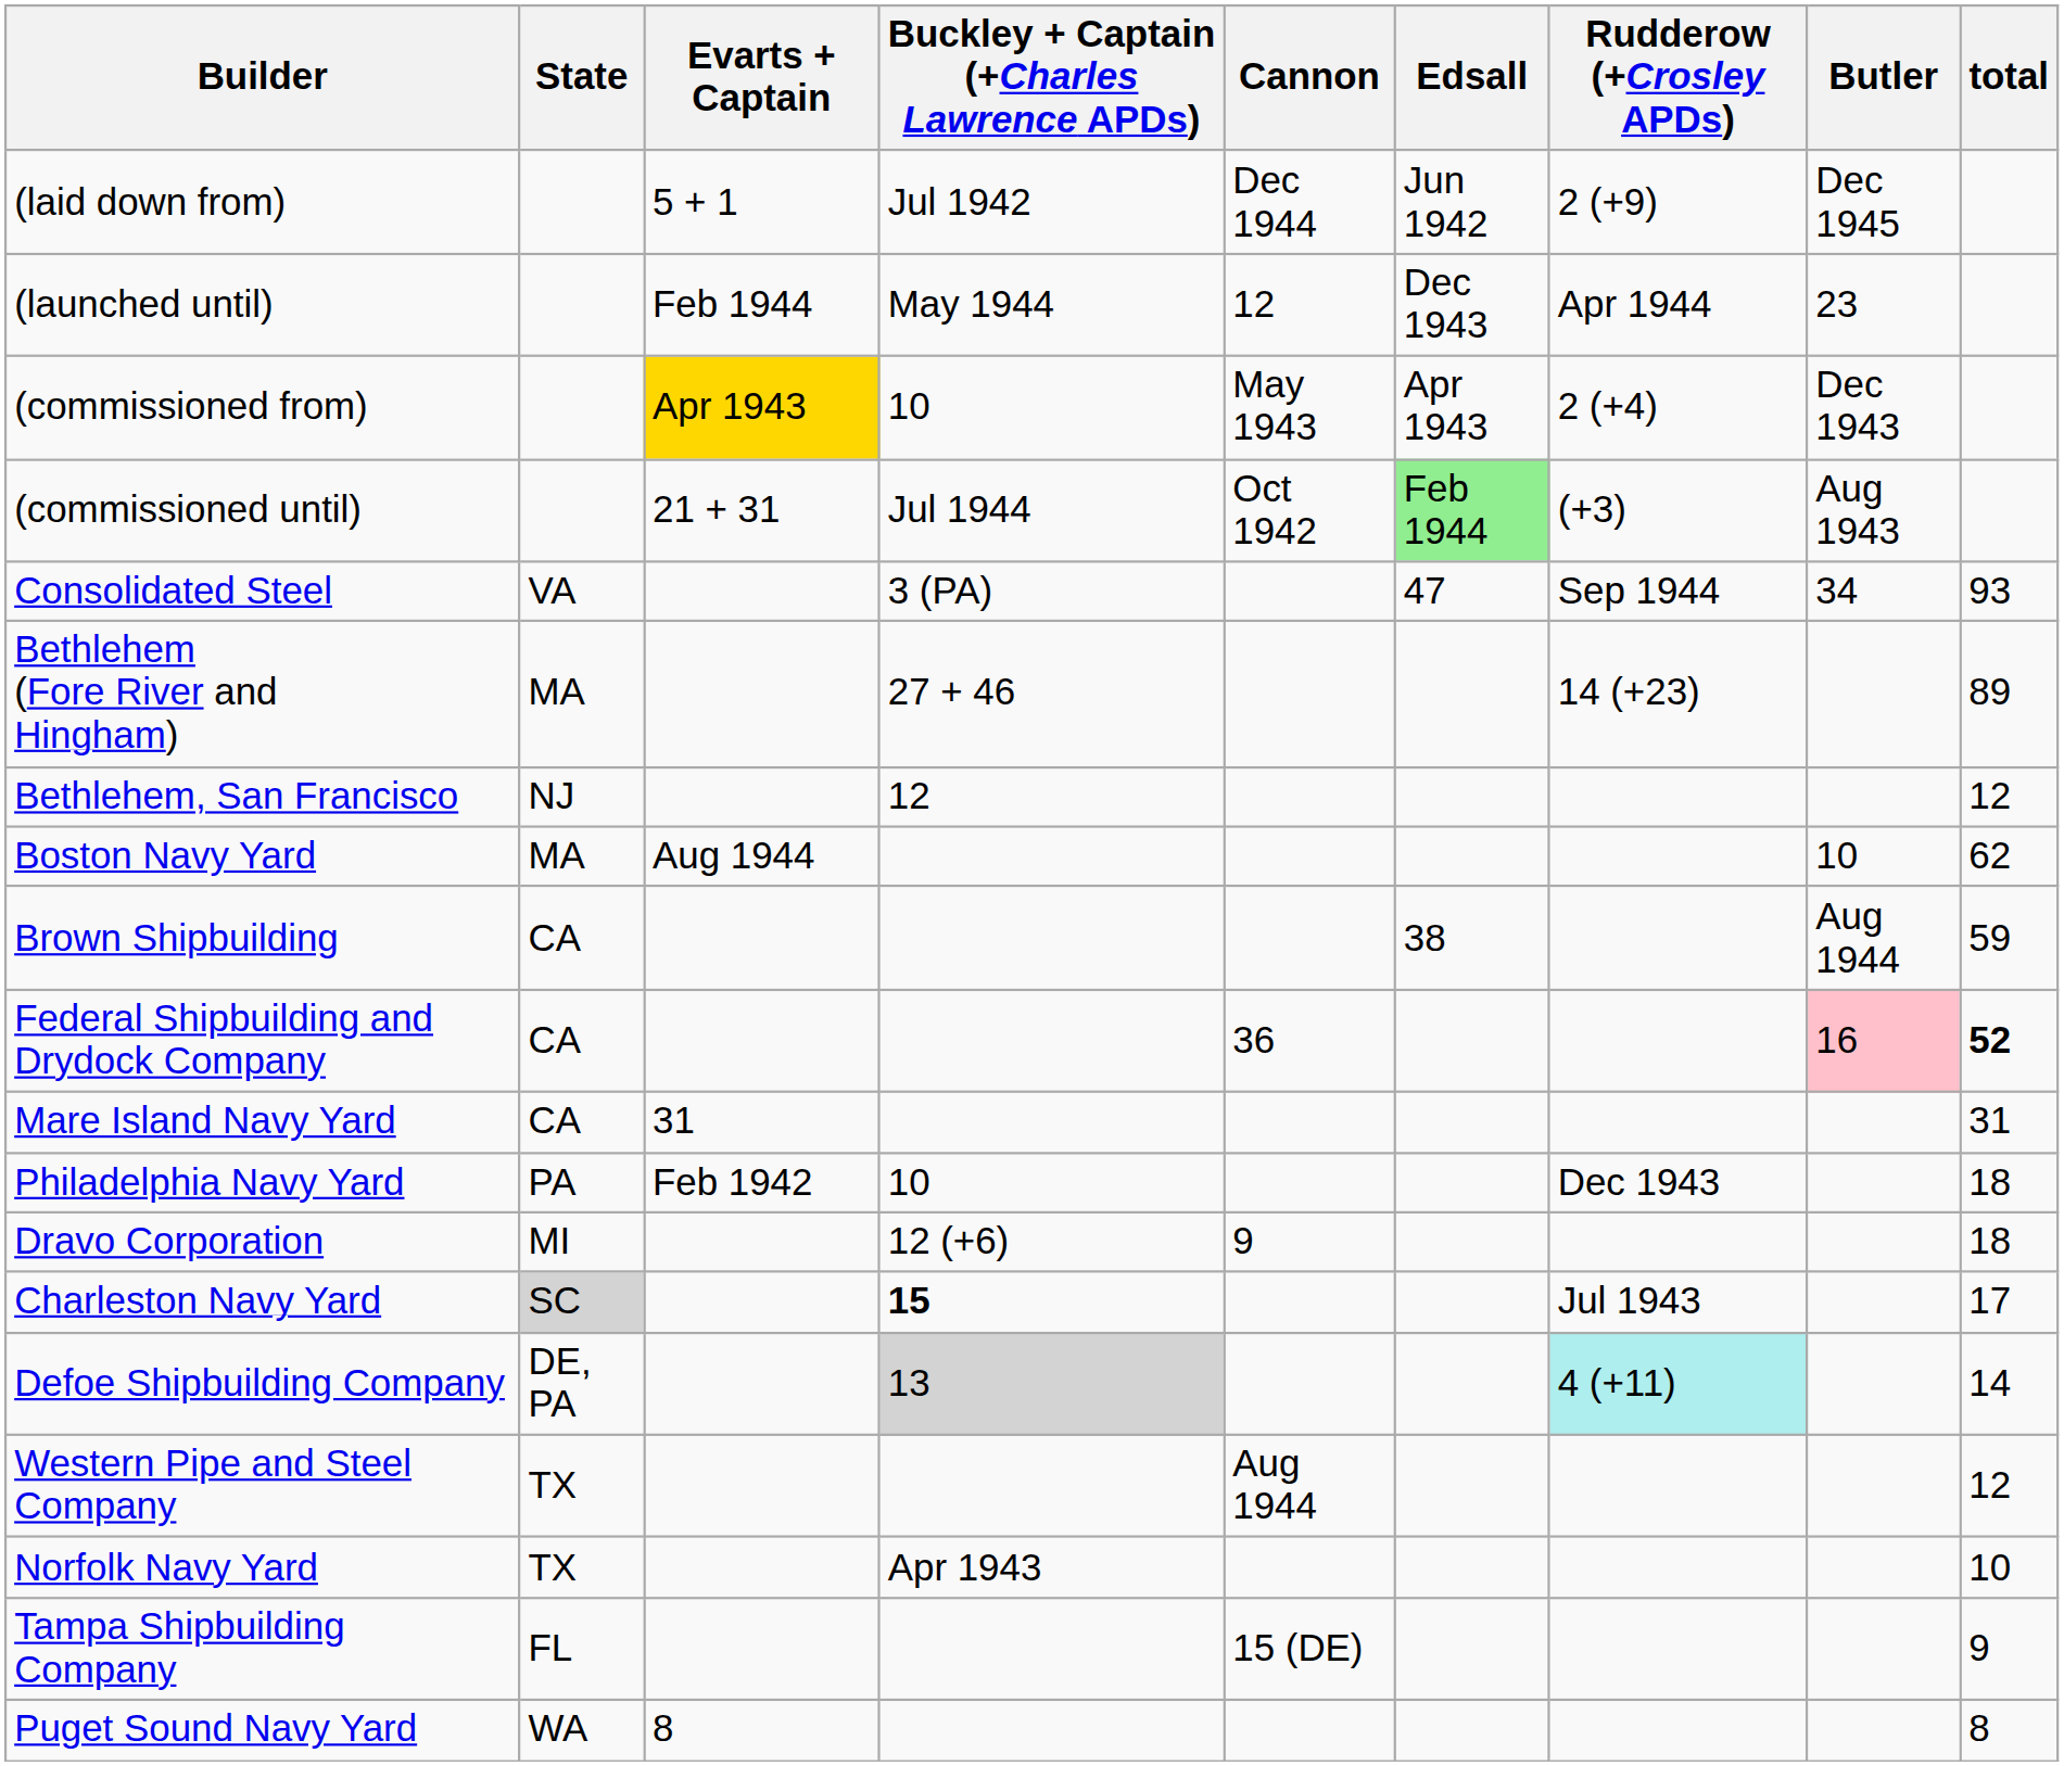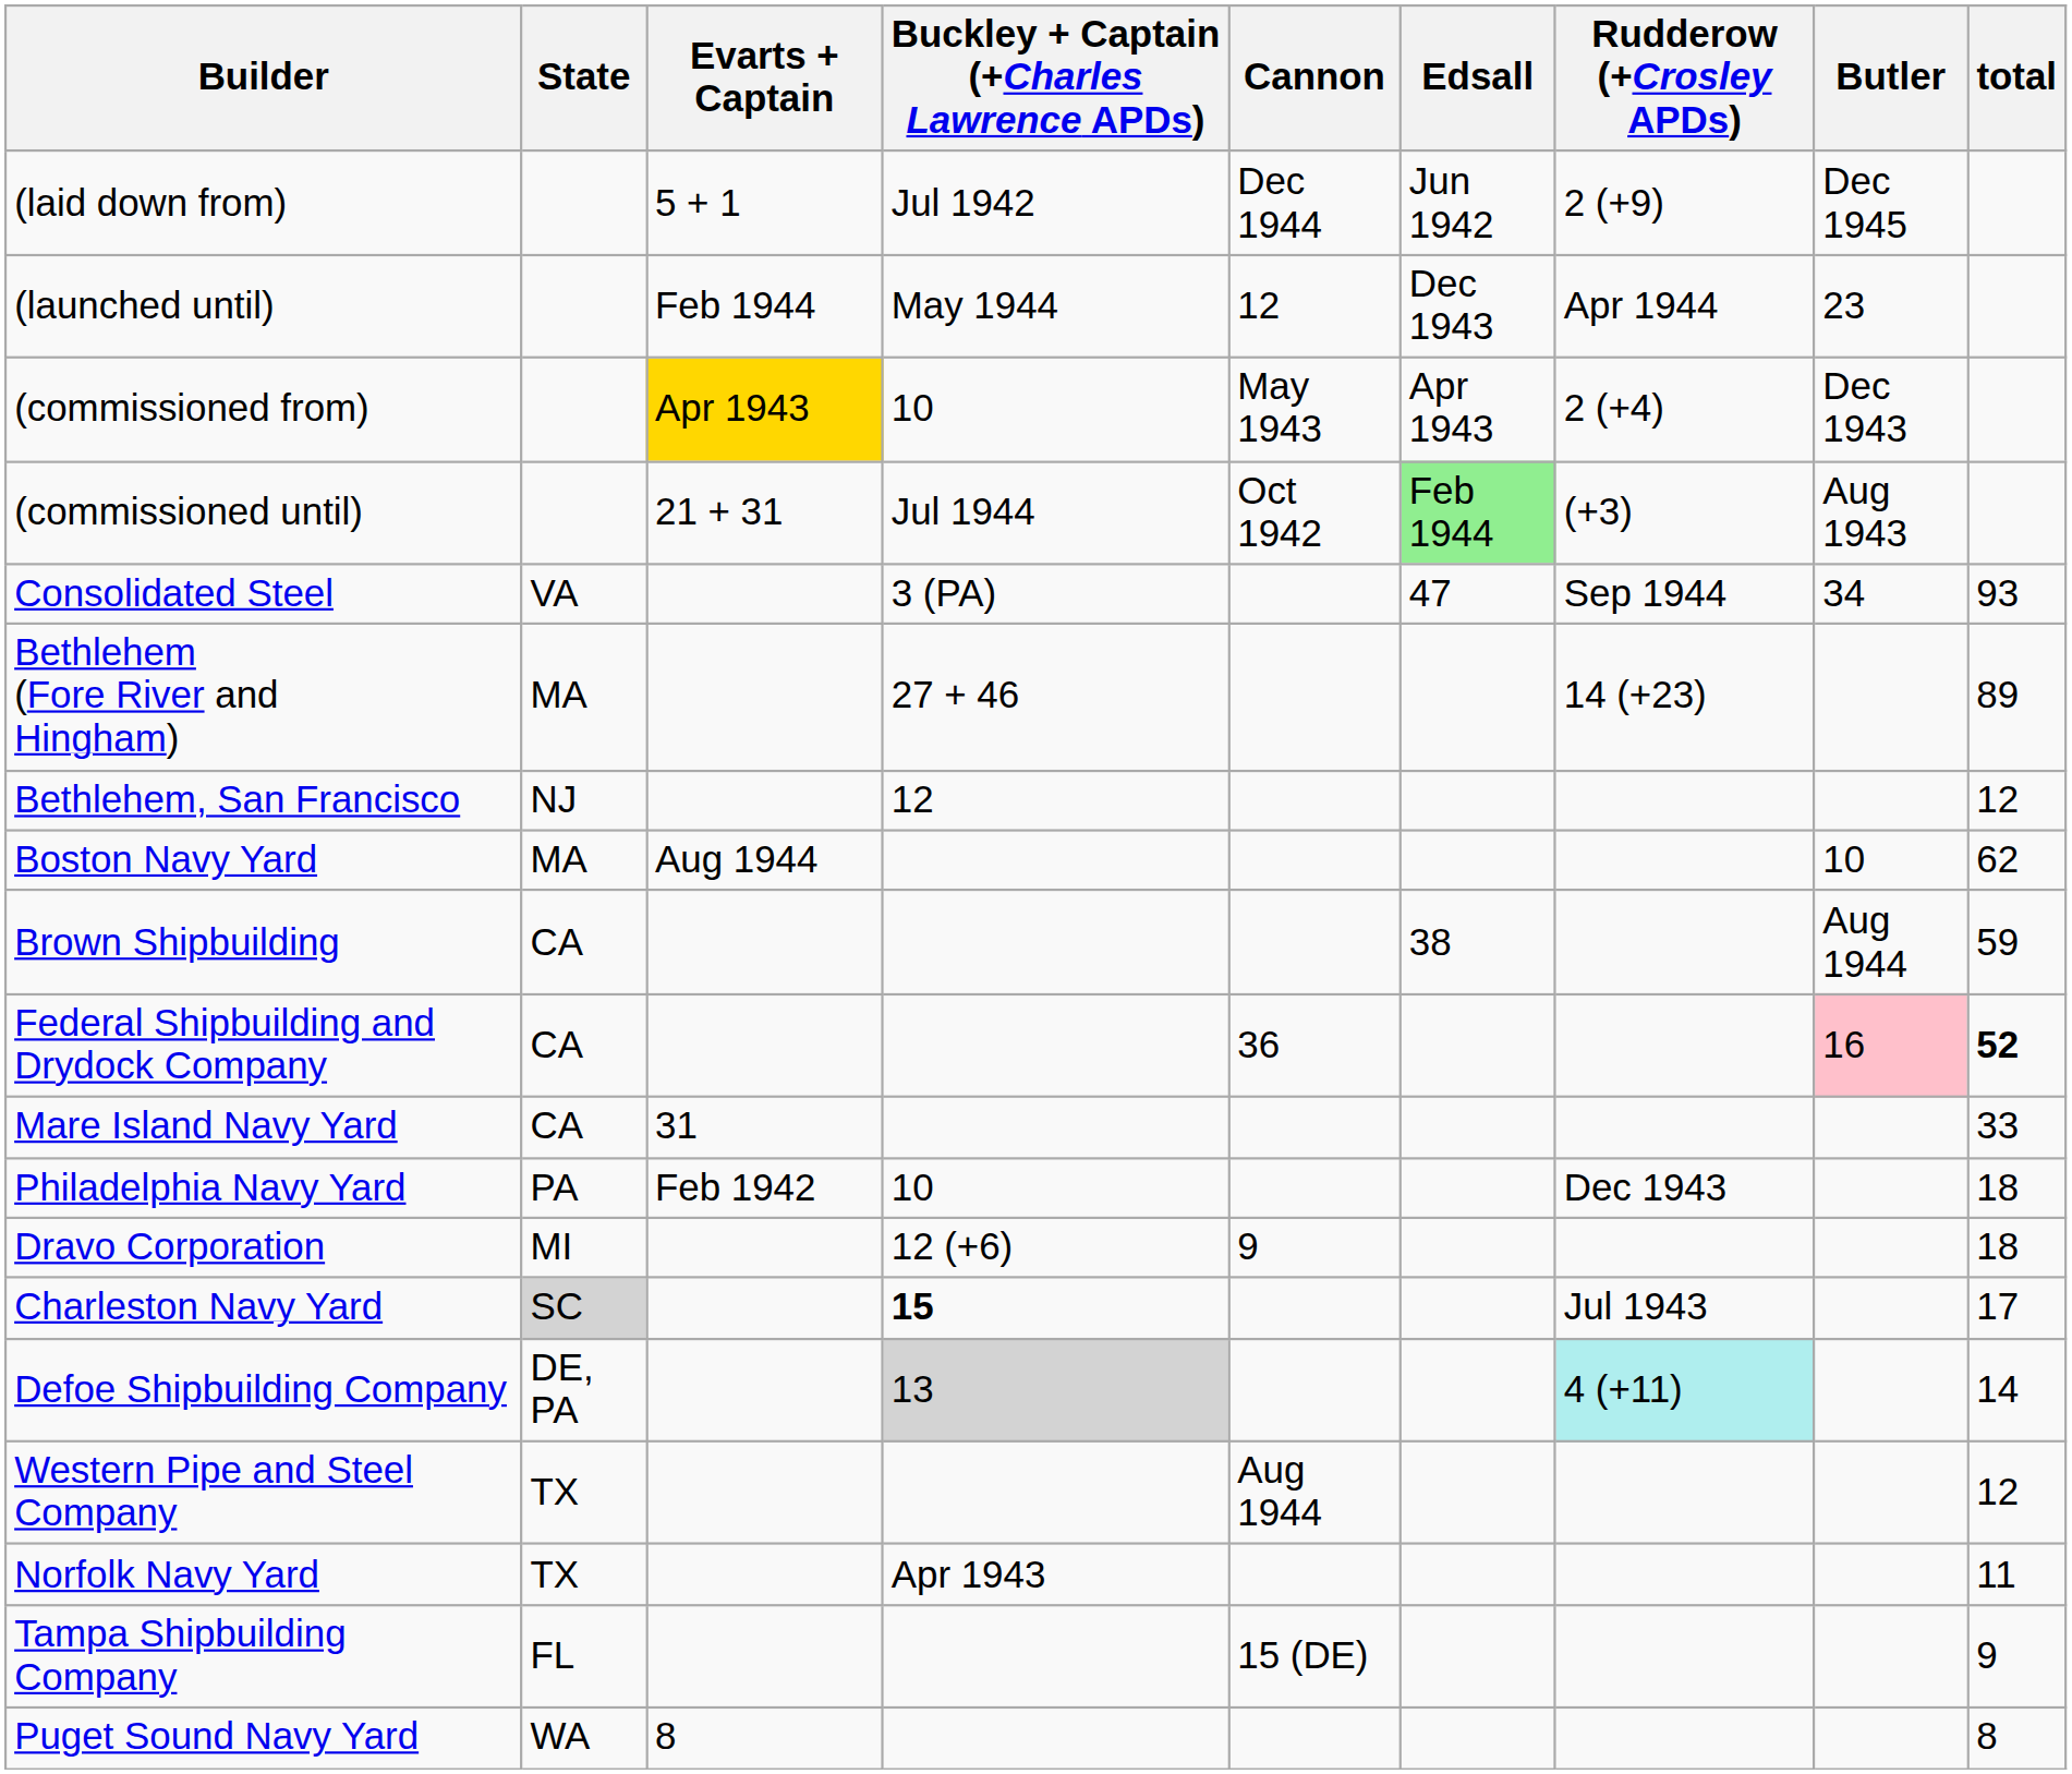 <table class="wikitable">
 <tr>
 <th>Builder</th>
 <th>State</th>
 <th>Evarts + Captain</th>
 <th>Buckley + Captain <br>(+<a href='#'><em>Charles Lawrence</em> APDs</a>)</th>
 <th>Cannon</th>
 <th>Edsall</th>
 <th>Rudderow <br>(+<a href='#'><em>Crosley</em> APDs</a>)</th>
 <th>Butler</th>
 <th>total</th>
 </tr>
 <tr>
 <td>(laid down from)</td>
 <td></td>
 <td>5 + 1</td>
 <td>Jul 1942</td>
 <td>Dec 1944</td>
 <td>Jun 1942</td>
 <td>2 (+9)</td>
 <td>Dec 1945</td>
 <td></td>
 </tr>
 <tr>
 <td>(launched until)</td>
 <td></td>
 <td>Feb 1944</td>
 <td>May 1944</td>
 <td>12</td>
 <td>Dec 1943</td>
 <td>Apr 1944</td>
 <td>23</td>
 <td></td>
 </tr>
 <tr>
 <td>(commissioned from)</td>
 <td></td>
 <td style="background: gold;">Apr 1943</td>
 <td>10</td>
 <td>May 1943</td>
 <td>Apr 1943</td>
 <td>2 (+4)</td>
 <td>Dec 1943</td>
 </tr>
 <tr>
 <td>(commissioned until)</td>
 <td></td>
 <td>21 + 31</td>
 <td>Jul 1944</td>
 <td>Oct 1942</td>
 <td style="background: lightgreen;">Feb 1944</td>
 <td>(+3)</td>
 <td>Aug 1943</td>
 <td></td>
 </tr>
 <tr>
 <td><a href='#'>Consolidated Steel</a></td>
 <td>VA</td>
 <td></td>
 <td>3 (PA)</td>
 <td></td>
 <td>47</td>
 <td>Sep 1944</td>
 <td>34</td>
 <td>93</td>
 </tr>
 <tr>
 <td><a href='#'>Bethlehem</a><br>(<a href='#'>Fore River</a> and<br> <a href='#'>Hingham</a>)</td>
 <td>MA</td>
 <td></td>
 <td>27 + 46</td>
 <td></td>
 <td></td>
 <td>14 (+23)</td>
 <td></td>
 <td>89</td>
 </tr>
 <tr>
 <td><a href='#'>Bethlehem, San Francisco</a></td>
 <td>NJ</td>
 <td></td>
 <td>12</td>
 <td></td>
 <td></td>
 <td></td>
 <td></td>
 <td>12</td>
 </tr>
 <tr>
 <td><a href='#'>Boston Navy Yard</a></td>
 <td>MA</td>
 <td>Aug 1944</td>
 <td></td>
 <td></td>
 <td></td>
 <td></td>
 <td>10</td>
 <td>62</td>
 </tr>
 <tr>
 <td><a href='#'>Brown Shipbuilding</a></td>
 <td>CA</td>
 <td></td>
 <td></td>
 <td></td>
 <td>38</td>
 <td></td>
 <td>Aug 1944</td>
 <td>59</td>
 </tr>
 <tr>
 <td><a href='#'>Federal Shipbuilding and Drydock Company</a></td>
 <td>CA</td>
 <td></td>
 <td></td>
 <td>36</td>
 <td></td>
 <td></td>
 <td style="background: pink;">16</td>
 <td><strong>52</strong></td>
 </tr>
 <tr>
 <td><a href='#'>Mare Island Navy Yard</a></td>
 <td>CA</td>
 <td>31</td>
 <td></td>
 <td></td>
 <td></td>
 <td></td>
 <td></td>
-<td>31</td>
+<td>33</td>
 </tr>
 <tr>
 <td><a href='#'>Philadelphia Navy Yard</a></td>
 <td>PA</td>
 <td>Feb 1942</td>
 <td>10</td>
 <td></td>
 <td></td>
 <td>Dec 1943</td>
 <td></td>
 <td>18</td>
 </tr>
 <tr>
 <td><a href='#'>Dravo Corporation</a></td>
 <td>MI</td>
 <td></td>
 <td>12 (+6)</td>
 <td>9</td>
 <td></td>
 <td></td>
 <td></td>
 <td>18</td>
 </tr>
 <tr>
 <td><a href='#'>Charleston Navy Yard</a></td>
 <td style="background: lightgrey;">SC</td>
 <td></td>
 <td><strong>15</strong></td>
 <td></td>
 <td></td>
 <td>Jul 1943</td>
 <td></td>
 <td>17</td>
 </tr>
 <tr>
 <td><a href='#'>Defoe Shipbuilding Company</a></td>
 <td>DE, PA</td>
 <td></td>
 <td style="background: lightgrey;">13</td>
 <td></td>
 <td></td>
 <td style="background: paleturquoise;">4 (+11)</td>
 <td></td>
 <td>14</td>
 </tr>
 <tr>
 <td><a href='#'>Western Pipe and Steel Company</a></td>
 <td>TX</td>
 <td></td>
 <td></td>
 <td>Aug 1944</td>
 <td></td>
 <td></td>
 <td></td>
 <td>12</td>
 </tr>
 <tr>
 <td><a href='#'>Norfolk Navy Yard</a></td>
 <td>TX</td>
 <td></td>
 <td>Apr 1943</td>
 <td></td>
 <td></td>
 <td></td>
 <td></td>
-<td>10</td>
+<td>11</td>
 </tr>
 <tr>
 <td><a href='#'>Tampa Shipbuilding Company</a></td>
 <td>FL</td>
 <td></td>
 <td></td>
 <td>15 (DE)</td>
 <td></td>
 <td></td>
 <td></td>
 <td>9</td>
 </tr>
 <tr>
 <td><a href='#'>Puget Sound Navy Yard</a></td>
 <td>WA</td>
 <td>8</td>
 <td></td>
 <td></td>
 <td></td>
 <td></td>
 <td></td>
 <td>8</td>
 </tr>
 </table>
